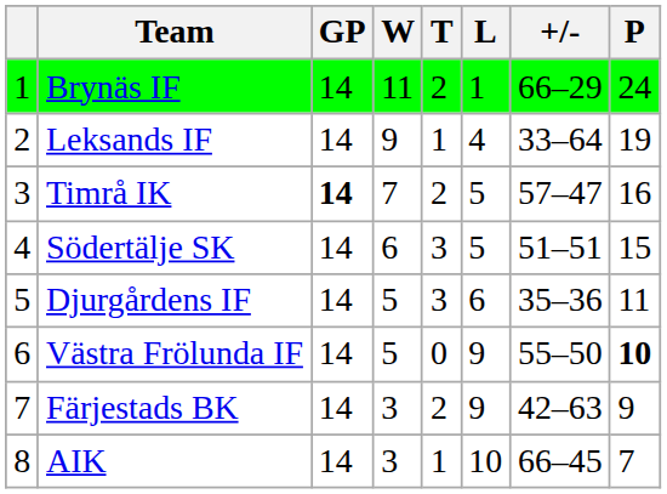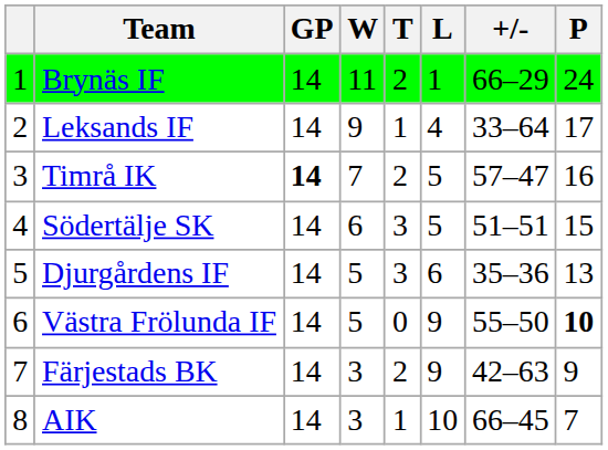 <table class="wikitable">
 <tr>
 <th></th>
 <th>Team</th>
 <th>GP</th>
 <th>W</th>
 <th>T</th>
 <th>L</th>
 <th>+/-</th>
 <th>P</th>
 </tr>
 <tr style="background:#00FF00">
 <td>1</td>
 <td><a href='#'>Brynäs IF</a></td>
 <td>14</td>
 <td>11</td>
 <td>2</td>
 <td>1</td>
 <td>66–29</td>
 <td>24</td>
 </tr>
 <tr style="background:#FFFFFF">
 <td>2</td>
 <td><a href='#'>Leksands IF</a></td>
 <td>14</td>
 <td>9</td>
 <td>1</td>
 <td>4</td>
 <td>33–64</td>
-<td>19</td>
+<td>17</td>
 </tr>
 <tr style="background:#FFFFFF">
 <td>3</td>
 <td><a href='#'>Timrå IK</a></td>
 <td><strong>14</strong></td>
 <td>7</td>
 <td>2</td>
 <td>5</td>
 <td>57–47</td>
 <td>16</td>
 </tr>
 <tr style="background:#FFFFFF">
 <td>4</td>
 <td><a href='#'>Södertälje SK</a></td>
 <td>14</td>
 <td>6</td>
 <td>3</td>
 <td>5</td>
 <td>51–51</td>
 <td>15</td>
 </tr>
 <tr style="background:#FFFFFF">
 <td>5</td>
 <td><a href='#'>Djurgårdens IF</a></td>
 <td>14</td>
 <td>5</td>
 <td>3</td>
 <td>6</td>
 <td>35–36</td>
-<td>11</td>
+<td>13</td>
 </tr>
 <tr style="background:#FFFFFF">
 <td>6</td>
 <td><a href='#'>Västra Frölunda IF</a></td>
 <td>14</td>
 <td>5</td>
 <td>0</td>
 <td>9</td>
 <td>55–50</td>
 <td><strong>10</strong></td>
 </tr>
 <tr style="background:#FFFFFF">
 <td>7</td>
 <td><a href='#'>Färjestads BK</a></td>
 <td>14</td>
 <td>3</td>
 <td>2</td>
 <td>9</td>
 <td>42–63</td>
 <td>9</td>
 </tr>
 <tr style="background:#FFFFFF">
 <td>8</td>
 <td><a href='#'>AIK</a></td>
 <td>14</td>
 <td>3</td>
 <td>1</td>
 <td>10</td>
 <td>66–45</td>
 <td>7</td>
 </tr>
 </table>
